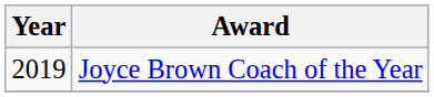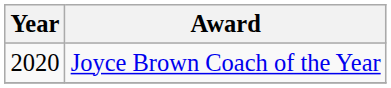 <table class="wikitable collapsible">
 <tr>
 <th>Year</th>
 <th>Award</th>
 </tr>
 <tr>
-<td>2019</td>
+<td>2020</td>
 <td><a href='#'>Joyce Brown Coach of the Year</a></td>
 </tr>
 <tr>
 </tr>
 </table>
